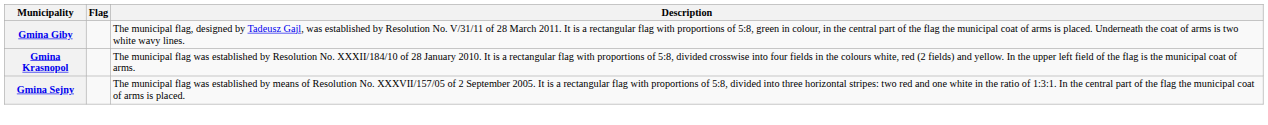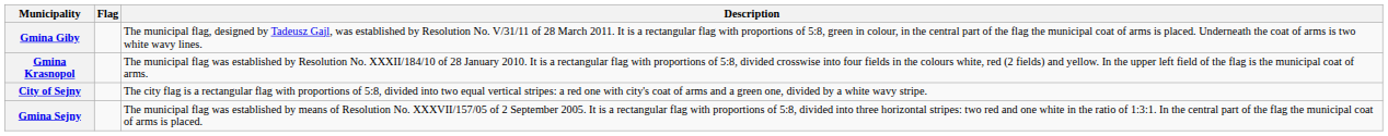 <table class="wikitable sortable plainrowheaders">
 <tr>
 <th scope="col">Municipality</th>
 <th scope="col" class="unsortable">Flag</th>
 <th scope="col" class="unsortable">Description</th>
 </tr>
 <tr>
 <th scope="row"><a href='#'>Gmina Giby</a></th>
 <td></td>
 <td>The municipal flag, designed by <a href='#'>Tadeusz Gajl</a>, was established by Resolution No. V/31/11 of 28 March 2011. It is a rectangular flag with proportions of 5:8, green in colour, in the central part of the flag the municipal coat of arms is placed. Underneath the coat of arms is two white wavy lines.</td>
 </tr>
 <tr>
 <th scope="row"><a href='#'>Gmina Krasnopol</a></th>
 <td></td>
 <td>The municipal flag was established by Resolution No. XXXII/184/10 of 28 January 2010. It is a rectangular flag with proportions of 5:8, divided crosswise into four fields in the colours white, red (2 fields) and yellow. In the upper left field of the flag is the municipal coat of arms.</td>
 </tr>
 <tr>
+<th scope="row"><a href='#'>City of Sejny</a></th>
+<td></td>
+<td>The city flag is a rectangular flag with proportions of 5:8, divided into two equal vertical stripes: a red one with city's coat of arms and a green one, divided by a white wavy stripe.</td>
+</tr>
+<tr>
 <th scope="row"><a href='#'>Gmina Sejny</a></th>
 <td></td>
 <td>The municipal flag was established by means of Resolution No. XXXVII/157/05 of 2 September 2005. It is a rectangular flag with proportions of 5:8, divided into three horizontal stripes: two red and one white in the ratio of 1:3:1. In the central part of the flag the municipal coat of arms is placed.</td>
 </tr>
 </table>
